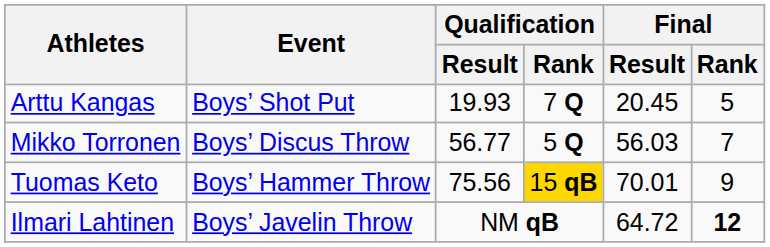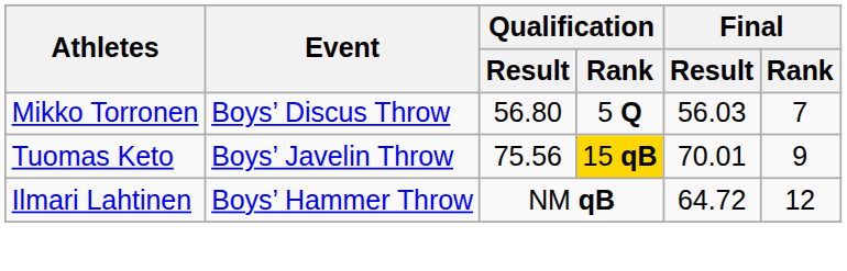 <table class="wikitable" border="1" style="font-size:90%">
 <tr>
 <th rowspan=2>Athletes</th>
 <th rowspan=2>Event</th>
 <th colspan=2>Qualification</th>
 <th colspan=2>Final</th>
 </tr>
 <tr>
 <th>Result</th>
 <th>Rank</th>
 <th>Result</th>
 <th>Rank</th>
 </tr>
 <tr>
-<td><a href='#'>Arttu Kangas</a></td>
-<td><a href='#'>Boys’ Shot Put</a></td>
-<td align=center>19.93</td>
-<td align=center>7 <strong>Q</strong></td>
-<td align=center>20.45</td>
-<td align=center>5</td>
-</tr>
-<tr>
 <td><a href='#'>Mikko Torronen</a></td>
 <td><a href='#'>Boys’ Discus Throw</a></td>
-<td align=center>56.77</td>
+<td align=center>56.80</td>
 <td align=center>5 <strong>Q</strong></td>
 <td align=center>56.03</td>
 <td align=center>7</td>
 </tr>
 <tr>
 <td><a href='#'>Tuomas Keto</a></td>
-<td><a href='#'>Boys’ Hammer Throw</a></td>
+<td><a href='#'>Boys’ Javelin Throw</a></td>
 <td align=center>75.56</td>
 <td align=center style="background: gold;">15 <strong>qB</strong></td>
 <td align=center>70.01</td>
 <td align=center>9</td>
 </tr>
 <tr>
 <td><a href='#'>Ilmari Lahtinen</a></td>
-<td><a href='#'>Boys’ Javelin Throw</a></td>
+<td><a href='#'>Boys’ Hammer Throw</a></td>
 <td align=center colspan=2>NM <strong>qB</strong></td>
 <td align=center>64.72</td>
-<td align=center><strong>12</strong></td>
+<td align=center>12</td>
 </tr>
 </table>
